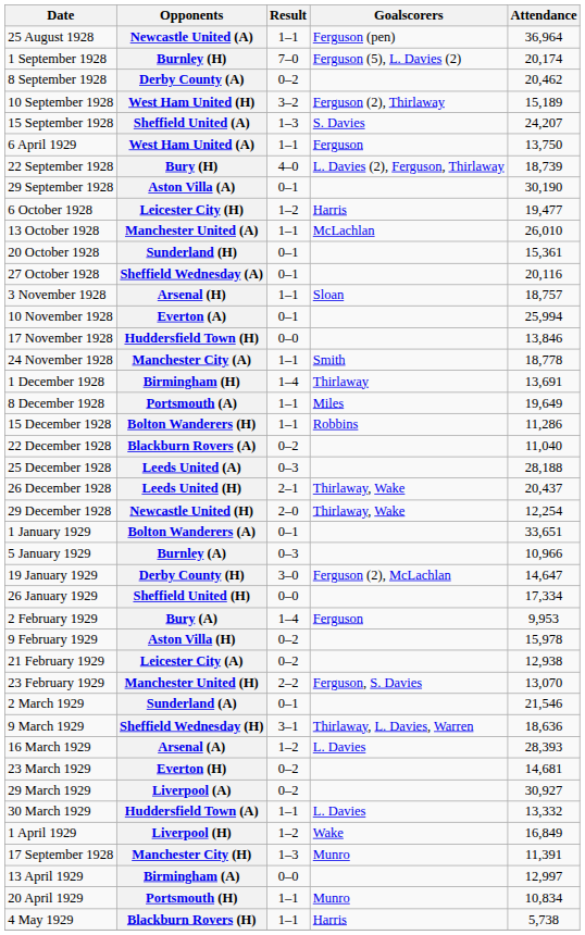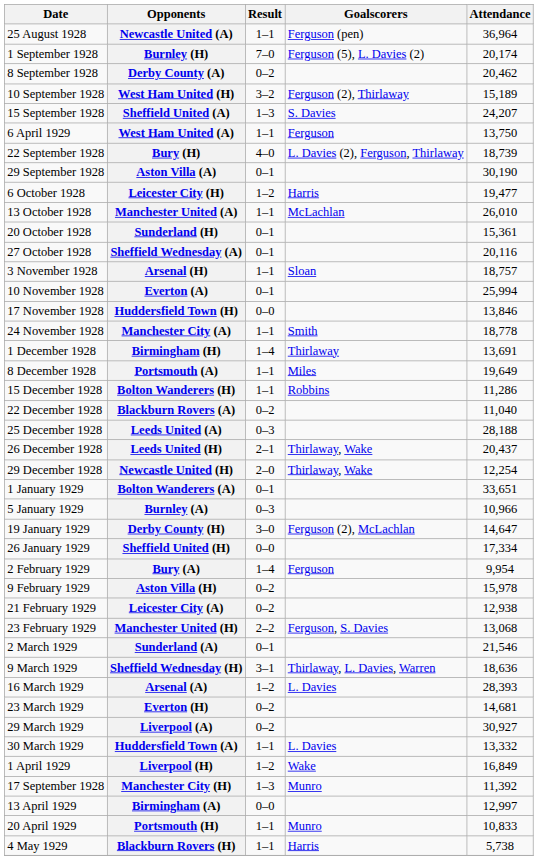 <table class="wikitable plainrowheaders sortable">
 <tr>
 <th scope=col>Date</th>
 <th scope=col>Opponents</th>
 <th scope=col>Result</th>
 <th scope=col class=unsortable>Goalscorers</th>
 <th scope=col>Attendance</th>
 </tr>
 <tr>
 <td>25 August 1928</td>
 <th scope=row><a href='#'>Newcastle United</a> (A)</th>
 <td align=center>1–1</td>
 <td><a href='#'>Ferguson</a> (pen)</td>
 <td align=center>36,964</td>
 </tr>
 <tr>
 <td>1 September 1928</td>
 <th scope=row><a href='#'>Burnley</a> (H)</th>
 <td align=center>7–0</td>
 <td><a href='#'>Ferguson</a> (5), <a href='#'>L. Davies</a> (2)</td>
 <td align=center>20,174</td>
 </tr>
 <tr>
 <td>8 September 1928</td>
 <th scope=row><a href='#'>Derby County</a> (A)</th>
 <td align=center>0–2</td>
 <td></td>
 <td align=center>20,462</td>
 </tr>
 <tr>
 <td>10 September 1928</td>
 <th scope=row><a href='#'>West Ham United</a> (H)</th>
 <td align=center>3–2</td>
 <td><a href='#'>Ferguson</a> (2), <a href='#'>Thirlaway</a></td>
 <td align=center>15,189</td>
 </tr>
 <tr>
 <td>15 September 1928</td>
 <th scope=row><a href='#'>Sheffield United</a> (A)</th>
 <td align=center>1–3</td>
 <td><a href='#'>S. Davies</a></td>
 <td align=center>24,207</td>
 </tr>
 <tr>
 <td>6 April 1929</td>
 <th scope=row><a href='#'>West Ham United</a> (A)</th>
 <td align=center>1–1</td>
 <td><a href='#'>Ferguson</a></td>
 <td align=center>13,750</td>
 </tr>
 <tr>
 <td>22 September 1928</td>
 <th scope=row><a href='#'>Bury</a> (H)</th>
 <td align=center>4–0</td>
 <td><a href='#'>L. Davies</a> (2), <a href='#'>Ferguson</a>, <a href='#'>Thirlaway</a></td>
 <td align=center>18,739</td>
 </tr>
 <tr>
 <td>29 September 1928</td>
 <th scope=row><a href='#'>Aston Villa</a> (A)</th>
 <td align=center>0–1</td>
 <td></td>
 <td align=center>30,190</td>
 </tr>
 <tr>
 <td>6 October 1928</td>
 <th scope=row><a href='#'>Leicester City</a> (H)</th>
 <td align=center>1–2</td>
 <td><a href='#'>Harris</a></td>
 <td align=center>19,477</td>
 </tr>
 <tr>
 <td>13 October 1928</td>
 <th scope=row><a href='#'>Manchester United</a> (A)</th>
 <td align=center>1–1</td>
 <td><a href='#'>McLachlan</a></td>
 <td align=center>26,010</td>
 </tr>
 <tr>
 <td>20 October 1928</td>
 <th scope=row><a href='#'>Sunderland</a> (H)</th>
 <td align=center>0–1</td>
 <td></td>
 <td align=center>15,361</td>
 </tr>
 <tr>
 <td>27 October 1928</td>
 <th scope=row><a href='#'>Sheffield Wednesday</a> (A)</th>
 <td align=center>0–1</td>
 <td></td>
 <td align=center>20,116</td>
 </tr>
 <tr>
 <td>3 November 1928</td>
 <th scope=row><a href='#'>Arsenal</a> (H)</th>
 <td align=center>1–1</td>
 <td><a href='#'>Sloan</a></td>
 <td align=center>18,757</td>
 </tr>
 <tr>
 <td>10 November 1928</td>
 <th scope=row><a href='#'>Everton</a> (A)</th>
 <td align=center>0–1</td>
 <td></td>
 <td align=center>25,994</td>
 </tr>
 <tr>
 <td>17 November 1928</td>
 <th scope=row><a href='#'>Huddersfield Town</a> (H)</th>
 <td align=center>0–0</td>
 <td></td>
 <td align=center>13,846</td>
 </tr>
 <tr>
 <td>24 November 1928</td>
 <th scope=row><a href='#'>Manchester City</a> (A)</th>
 <td align=center>1–1</td>
 <td><a href='#'>Smith</a></td>
 <td align=center>18,778</td>
 </tr>
 <tr>
 <td>1 December 1928</td>
 <th scope=row><a href='#'>Birmingham</a> (H)</th>
 <td align=center>1–4</td>
 <td><a href='#'>Thirlaway</a></td>
 <td align=center>13,691</td>
 </tr>
 <tr>
 <td>8 December 1928</td>
 <th scope=row><a href='#'>Portsmouth</a> (A)</th>
 <td align=center>1–1</td>
 <td><a href='#'>Miles</a></td>
 <td align=center>19,649</td>
 </tr>
 <tr>
 <td>15 December 1928</td>
 <th scope=row><a href='#'>Bolton Wanderers</a> (H)</th>
 <td align=center>1–1</td>
 <td><a href='#'>Robbins</a></td>
 <td align=center>11,286</td>
 </tr>
 <tr>
 <td>22 December 1928</td>
 <th scope=row><a href='#'>Blackburn Rovers</a> (A)</th>
 <td align=center>0–2</td>
 <td></td>
 <td align=center>11,040</td>
 </tr>
 <tr>
 <td>25 December 1928</td>
 <th scope=row><a href='#'>Leeds United</a> (A)</th>
 <td align=center>0–3</td>
 <td></td>
 <td align=center>28,188</td>
 </tr>
 <tr>
 <td>26 December 1928</td>
 <th scope=row><a href='#'>Leeds United</a> (H)</th>
 <td align=center>2–1</td>
 <td><a href='#'>Thirlaway</a>, <a href='#'>Wake</a></td>
 <td align=center>20,437</td>
 </tr>
 <tr>
 <td>29 December 1928</td>
 <th scope=row><a href='#'>Newcastle United</a> (H)</th>
 <td align=center>2–0</td>
 <td><a href='#'>Thirlaway</a>, <a href='#'>Wake</a></td>
 <td align=center>12,254</td>
 </tr>
 <tr>
 <td>1 January 1929</td>
 <th scope=row><a href='#'>Bolton Wanderers</a> (A)</th>
 <td align=center>0–1</td>
 <td></td>
 <td align=center>33,651</td>
 </tr>
 <tr>
 <td>5 January 1929</td>
 <th scope=row><a href='#'>Burnley</a> (A)</th>
 <td align=center>0–3</td>
 <td></td>
 <td align=center>10,966</td>
 </tr>
 <tr>
 <td>19 January 1929</td>
 <th scope=row><a href='#'>Derby County</a> (H)</th>
 <td align=center>3–0</td>
 <td><a href='#'>Ferguson</a> (2), <a href='#'>McLachlan</a></td>
 <td align=center>14,647</td>
 </tr>
 <tr>
 <td>26 January 1929</td>
 <th scope=row><a href='#'>Sheffield United</a> (H)</th>
 <td align=center>0–0</td>
 <td></td>
 <td align=center>17,334</td>
 </tr>
 <tr>
 <td>2 February 1929</td>
 <th scope=row><a href='#'>Bury</a> (A)</th>
 <td align=center>1–4</td>
 <td><a href='#'>Ferguson</a></td>
-<td align=center>9,953</td>
+<td align=center>9,954</td>
 </tr>
 <tr>
 <td>9 February 1929</td>
 <th scope=row><a href='#'>Aston Villa</a> (H)</th>
 <td align=center>0–2</td>
 <td></td>
 <td align=center>15,978</td>
 </tr>
 <tr>
 <td>21 February 1929</td>
 <th scope=row><a href='#'>Leicester City</a> (A)</th>
 <td align=center>0–2</td>
 <td></td>
 <td align=center>12,938</td>
 </tr>
 <tr>
 <td>23 February 1929</td>
 <th scope=row><a href='#'>Manchester United</a> (H)</th>
 <td align=center>2–2</td>
 <td><a href='#'>Ferguson</a>, <a href='#'>S. Davies</a></td>
-<td align=center>13,070</td>
+<td align=center>13,068</td>
 </tr>
 <tr>
 <td>2 March 1929</td>
 <th scope=row><a href='#'>Sunderland</a> (A)</th>
 <td align=center>0–1</td>
 <td></td>
 <td align=center>21,546</td>
 </tr>
 <tr>
 <td>9 March 1929</td>
 <th scope=row><a href='#'>Sheffield Wednesday</a> (H)</th>
 <td align=center>3–1</td>
 <td><a href='#'>Thirlaway</a>, <a href='#'>L. Davies</a>, <a href='#'>Warren</a></td>
 <td align=center>18,636</td>
 </tr>
 <tr>
 <td>16 March 1929</td>
 <th scope=row><a href='#'>Arsenal</a> (A)</th>
 <td align=center>1–2</td>
 <td><a href='#'>L. Davies</a></td>
 <td align=center>28,393</td>
 </tr>
 <tr>
 <td>23 March 1929</td>
 <th scope=row><a href='#'>Everton</a> (H)</th>
 <td align=center>0–2</td>
 <td></td>
 <td align=center>14,681</td>
 </tr>
 <tr>
 <td>29 March 1929</td>
 <th scope=row><a href='#'>Liverpool</a> (A)</th>
 <td align=center>0–2</td>
 <td></td>
 <td align=center>30,927</td>
 </tr>
 <tr>
 <td>30 March 1929</td>
 <th scope=row><a href='#'>Huddersfield Town</a> (A)</th>
 <td align=center>1–1</td>
 <td><a href='#'>L. Davies</a></td>
 <td align=center>13,332</td>
 </tr>
 <tr>
 <td>1 April 1929</td>
 <th scope=row><a href='#'>Liverpool</a> (H)</th>
 <td align=center>1–2</td>
 <td><a href='#'>Wake</a></td>
 <td align=center>16,849</td>
 </tr>
 <tr>
 <td>17 September 1928</td>
 <th scope=row><a href='#'>Manchester City</a> (H)</th>
 <td align=center>1–3</td>
 <td><a href='#'>Munro</a></td>
-<td align=center>11,391</td>
+<td align=center>11,392</td>
 </tr>
 <tr>
 <td>13 April 1929</td>
 <th scope=row><a href='#'>Birmingham</a> (A)</th>
 <td align=center>0–0</td>
 <td></td>
 <td align=center>12,997</td>
 </tr>
 <tr>
 <td>20 April 1929</td>
 <th scope=row><a href='#'>Portsmouth</a> (H)</th>
 <td align=center>1–1</td>
 <td><a href='#'>Munro</a></td>
-<td align=center>10,834</td>
+<td align=center>10,833</td>
 </tr>
 <tr>
 <td>4 May 1929</td>
 <th scope=row><a href='#'>Blackburn Rovers</a> (H)</th>
 <td align=center>1–1</td>
 <td><a href='#'>Harris</a></td>
 <td align=center>5,738</td>
 </tr>
 <tr>
 </tr>
 </table>
